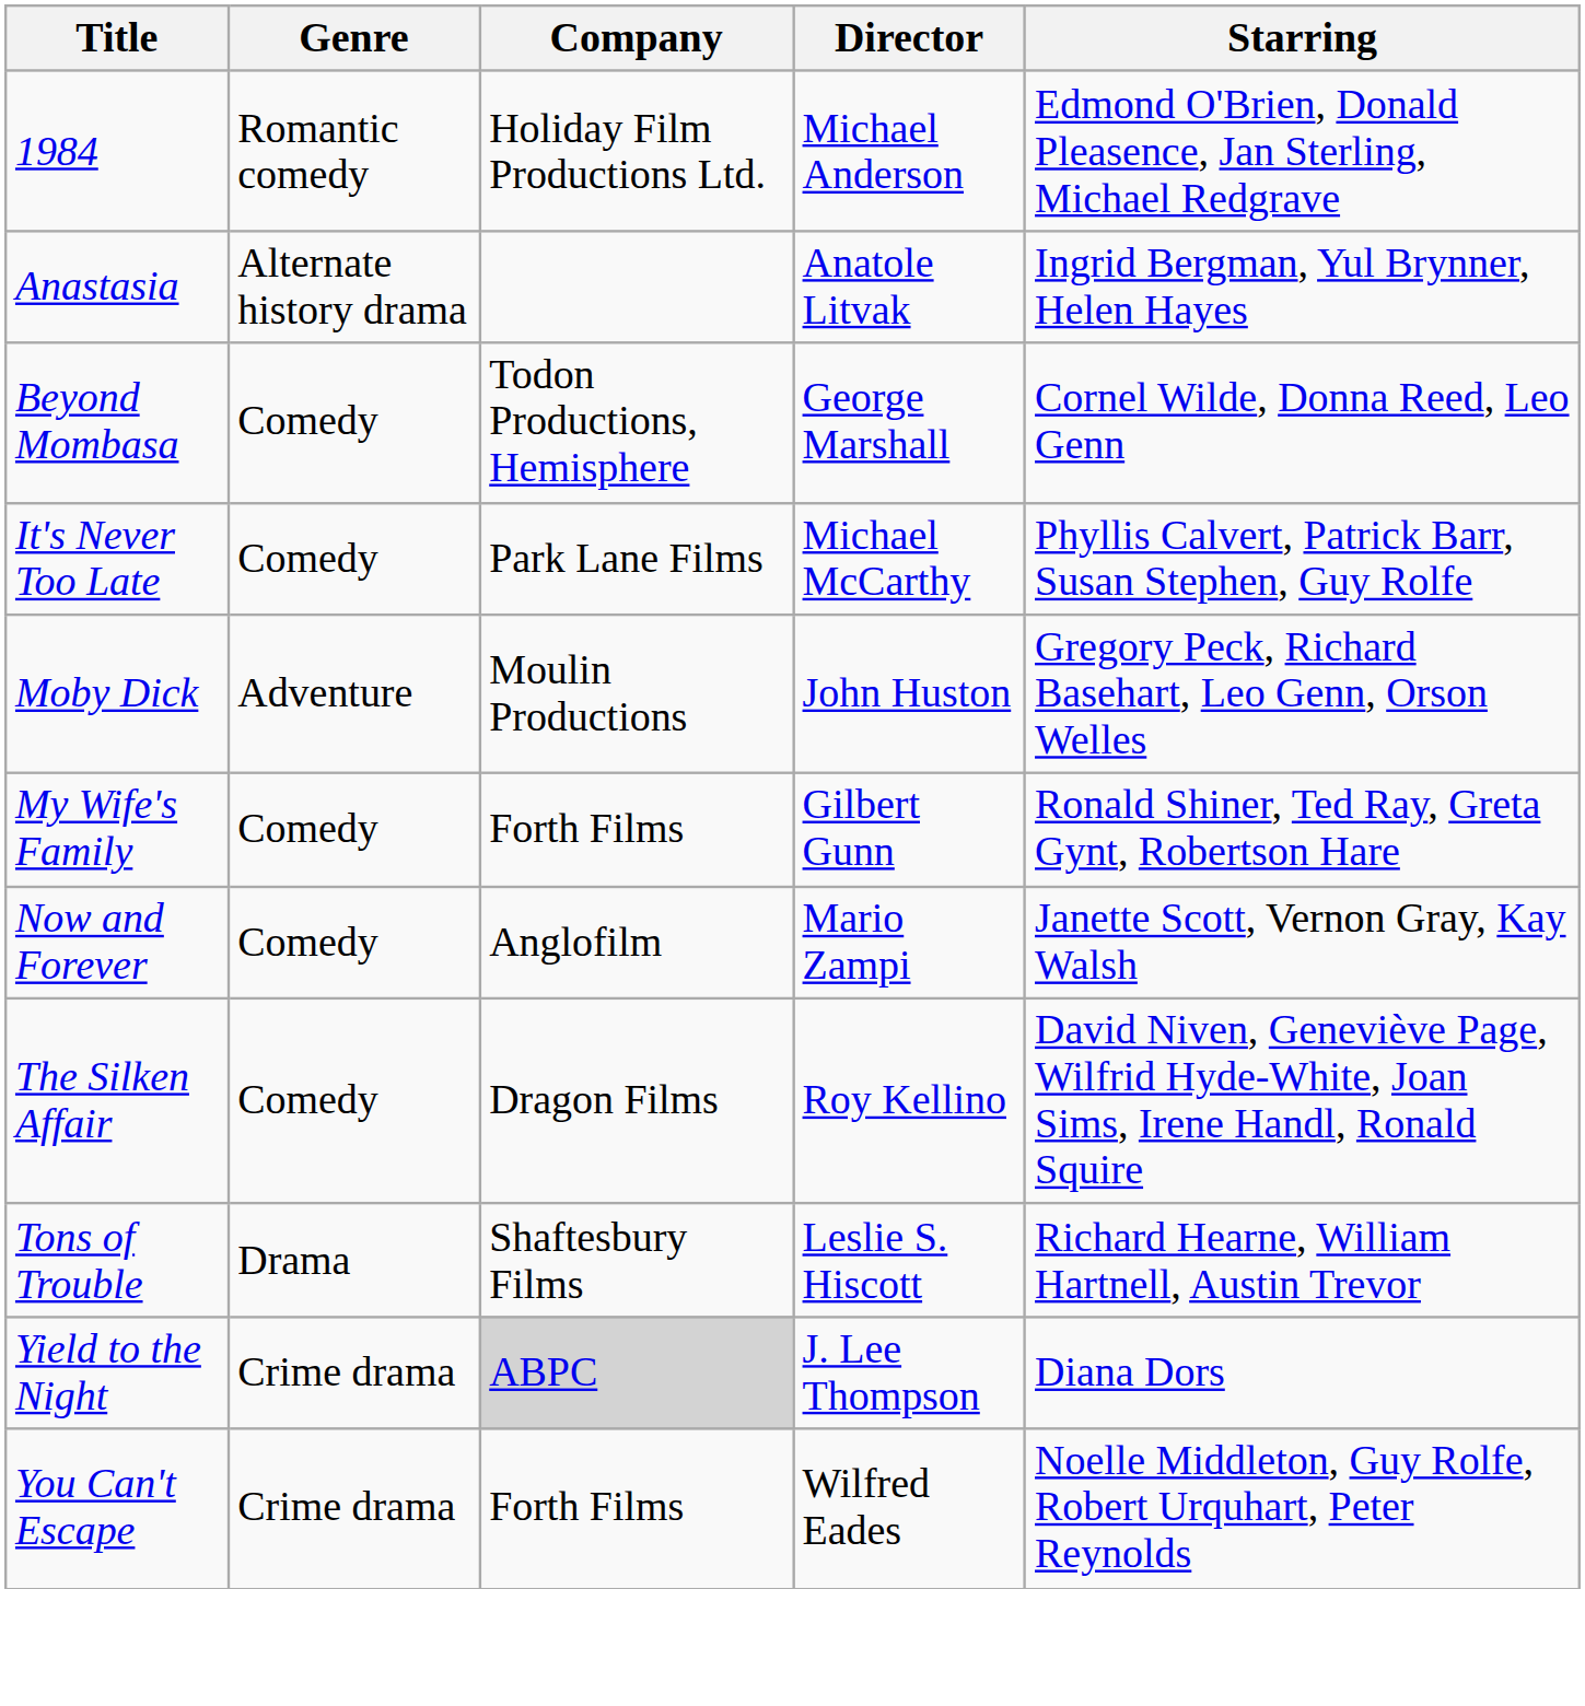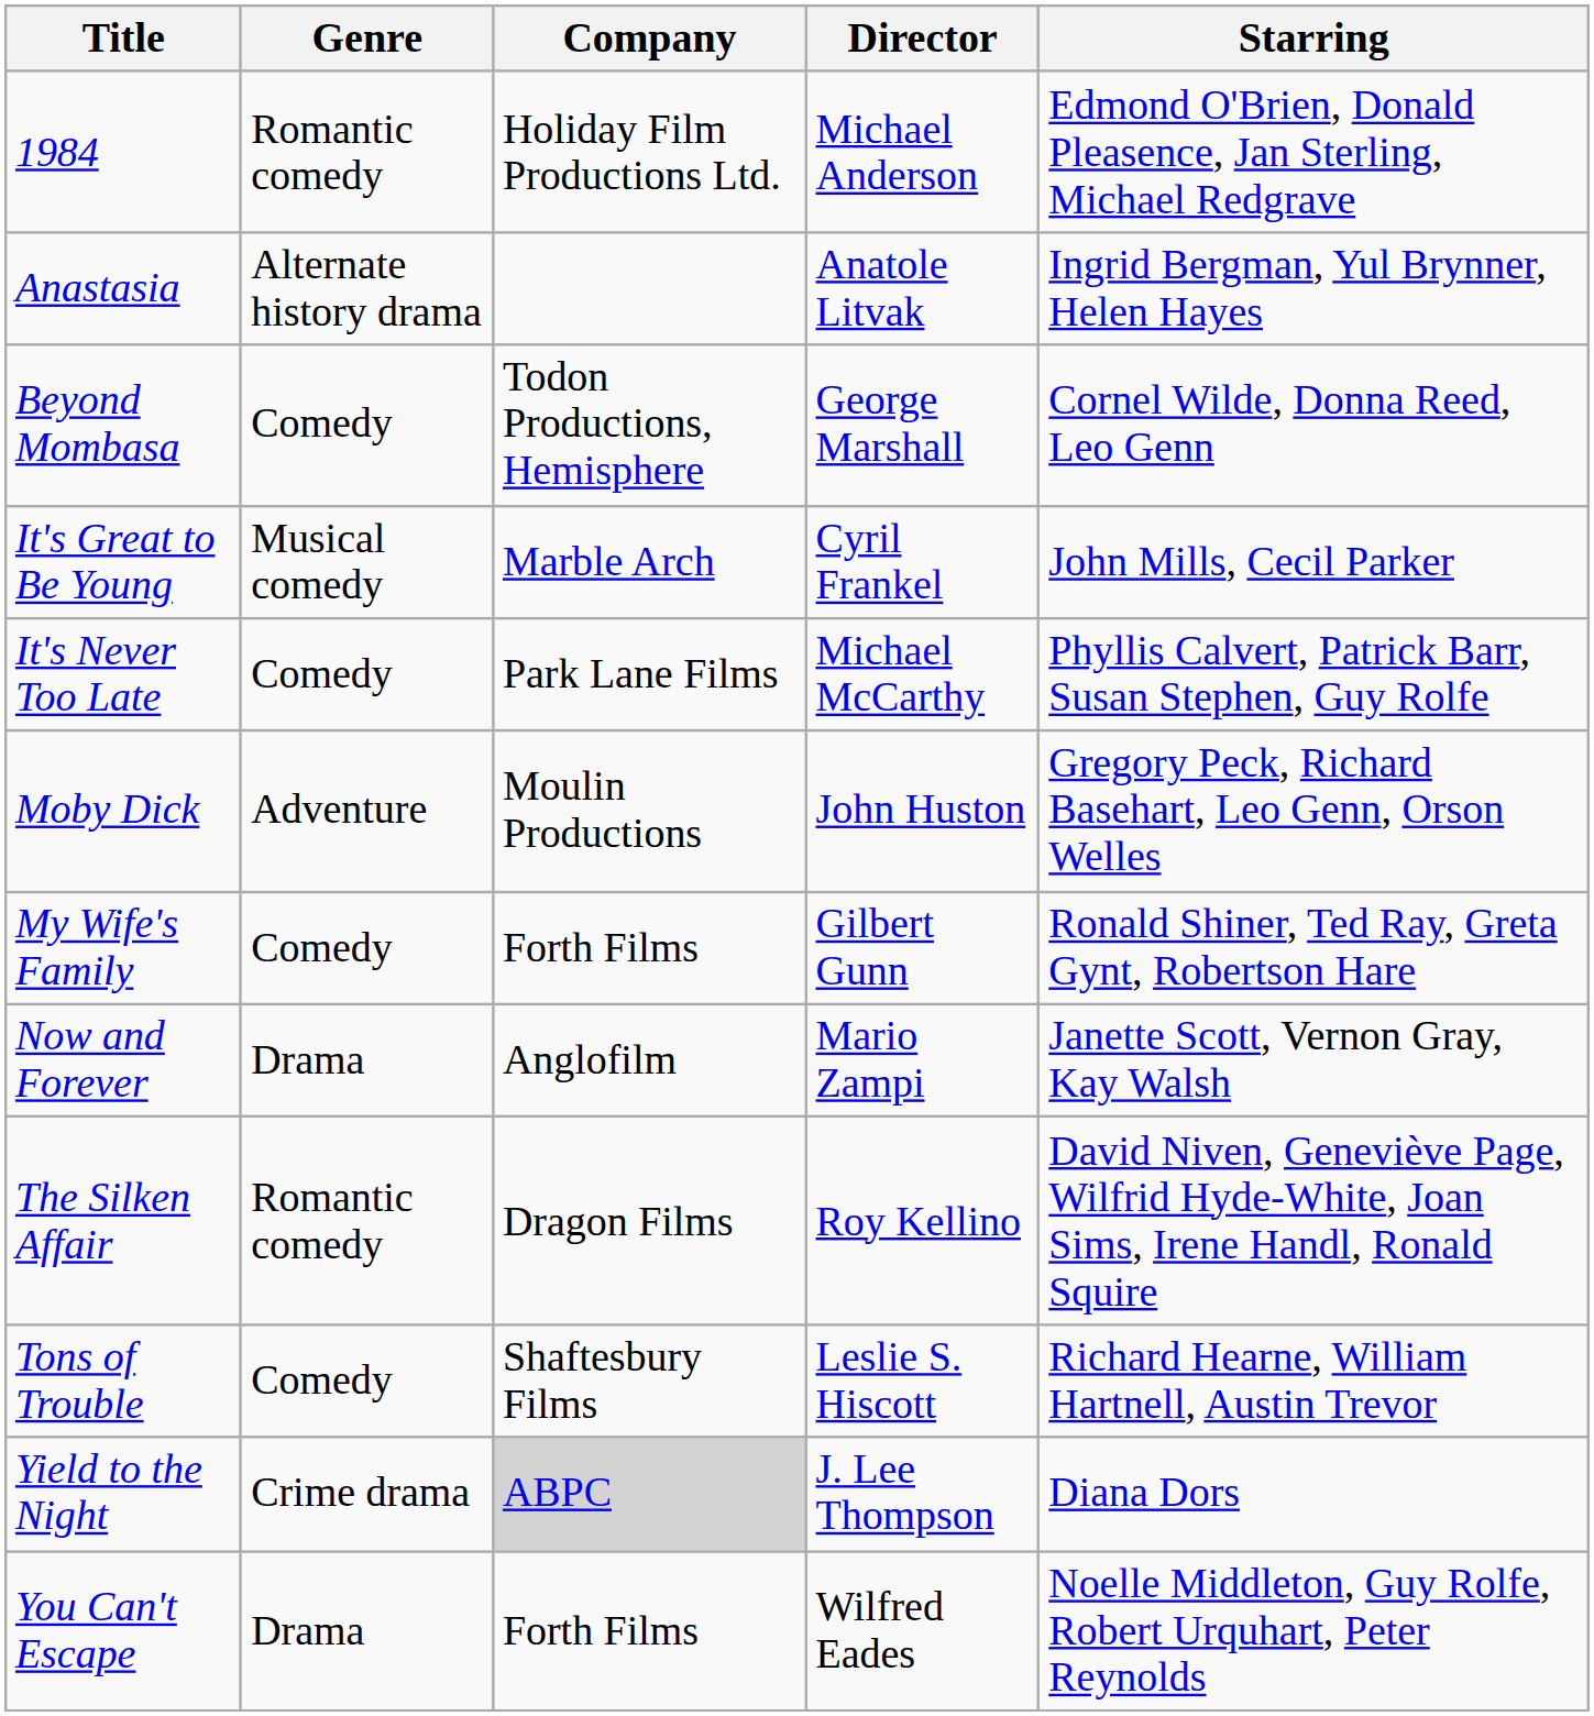 <table class="wikitable unsortable">
 <tr>
 <th>Title</th>
 <th>Genre</th>
 <th>Company</th>
 <th>Director</th>
 <th>Starring</th>
 </tr>
 <tr>
 <td><em><a href='#'>1984</a></em></td>
 <td>Romantic comedy</td>
 <td>Holiday Film Productions Ltd.</td>
 <td><a href='#'>Michael Anderson</a></td>
 <td><a href='#'>Edmond O'Brien</a>, <a href='#'>Donald Pleasence</a>, <a href='#'>Jan Sterling</a>, <a href='#'>Michael Redgrave</a></td>
 </tr>
 <tr>
 <td><em><a href='#'>Anastasia</a></em></td>
 <td>Alternate history drama</td>
 <td></td>
 <td><a href='#'>Anatole Litvak</a></td>
 <td><a href='#'>Ingrid Bergman</a>, <a href='#'>Yul Brynner</a>, <a href='#'>Helen Hayes</a></td>
 </tr>
 <tr>
 <td><em><a href='#'>Beyond Mombasa</a></em></td>
 <td>Comedy</td>
 <td>Todon Productions, <a href='#'>Hemisphere</a></td>
 <td><a href='#'>George Marshall</a></td>
 <td><a href='#'>Cornel Wilde</a>, <a href='#'>Donna Reed</a>, <a href='#'>Leo Genn</a></td>
 </tr>
 <tr>
+<td><em><a href='#'>It's Great to Be Young</a></em></td>
+<td>Musical comedy</td>
+<td><a href='#'>Marble Arch</a></td>
+<td><a href='#'>Cyril Frankel</a></td>
+<td><a href='#'>John Mills</a>, <a href='#'>Cecil Parker</a></td>
+</tr>
+<tr>
 <td><em><a href='#'>It's Never Too Late</a></em></td>
 <td>Comedy</td>
 <td>Park Lane Films</td>
 <td><a href='#'>Michael McCarthy</a></td>
 <td><a href='#'>Phyllis Calvert</a>, <a href='#'>Patrick Barr</a>, <a href='#'>Susan Stephen</a>, <a href='#'>Guy Rolfe</a></td>
 </tr>
 <tr>
 <td><em><a href='#'>Moby Dick</a></em></td>
 <td>Adventure</td>
 <td>Moulin Productions</td>
 <td><a href='#'>John Huston</a></td>
 <td><a href='#'>Gregory Peck</a>, <a href='#'>Richard Basehart</a>, <a href='#'>Leo Genn</a>, <a href='#'>Orson Welles</a></td>
 </tr>
 <tr>
 <td><em><a href='#'>My Wife's Family</a></em></td>
 <td>Comedy</td>
 <td>Forth Films</td>
 <td><a href='#'>Gilbert Gunn</a></td>
 <td><a href='#'>Ronald Shiner</a>, <a href='#'>Ted Ray</a>, <a href='#'>Greta Gynt</a>, <a href='#'>Robertson Hare</a></td>
 </tr>
 <tr>
 <td><em><a href='#'>Now and Forever</a></em></td>
-<td>Comedy</td>
+<td>Drama</td>
 <td>Anglofilm</td>
 <td><a href='#'>Mario Zampi</a></td>
 <td><a href='#'>Janette Scott</a>, Vernon Gray, <a href='#'>Kay Walsh</a></td>
 </tr>
 <tr>
 <td><em><a href='#'>The Silken Affair</a></em></td>
-<td>Comedy</td>
+<td>Romantic comedy</td>
 <td>Dragon Films</td>
 <td><a href='#'>Roy Kellino</a></td>
 <td><a href='#'>David Niven</a>, <a href='#'>Geneviève Page</a>, <a href='#'>Wilfrid Hyde-White</a>, <a href='#'>Joan Sims</a>, <a href='#'>Irene Handl</a>, <a href='#'>Ronald Squire</a></td>
 </tr>
 <tr>
 <td><em><a href='#'>Tons of Trouble</a></em></td>
-<td>Drama</td>
+<td>Comedy</td>
 <td>Shaftesbury Films</td>
 <td><a href='#'>Leslie S. Hiscott</a></td>
 <td><a href='#'>Richard Hearne</a>, <a href='#'>William Hartnell</a>, <a href='#'>Austin Trevor</a></td>
 </tr>
 <tr>
 <td><em><a href='#'>Yield to the Night</a></em></td>
 <td>Crime drama</td>
 <td style="background: lightgrey;"><a href='#'>ABPC</a></td>
 <td><a href='#'>J. Lee Thompson</a></td>
 <td><a href='#'>Diana Dors</a></td>
 </tr>
 <tr>
 <td><em><a href='#'>You Can't Escape</a></em></td>
-<td>Crime drama</td>
+<td>Drama</td>
 <td>Forth Films</td>
 <td>Wilfred Eades</td>
 <td><a href='#'>Noelle Middleton</a>, <a href='#'>Guy Rolfe</a>, <a href='#'>Robert Urquhart</a>, <a href='#'>Peter Reynolds</a></td>
 </tr>
 <tr>
 </tr>
 </table>
